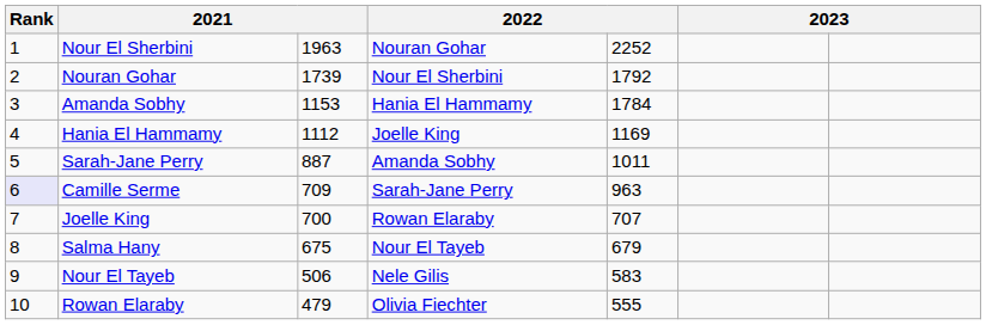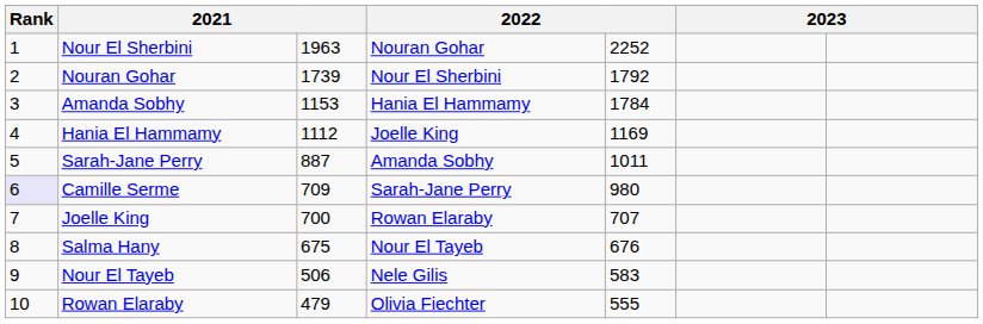 <table class=wikitable>
 <tr>
 <th>Rank</th>
 <th colspan=2 width="280">2021</th>
 <th colspan=2 width="280">2022</th>
 <th colspan=2 width="280">2023</th>
 </tr>
 <tr>
 <td>1</td>
 <td> <a href='#'>Nour El Sherbini</a></td>
 <td>1963</td>
 <td> <a href='#'>Nouran Gohar</a></td>
 <td>2252</td>
 <td></td>
 <td></td>
 </tr>
 <tr>
 <td>2</td>
 <td> <a href='#'>Nouran Gohar</a></td>
 <td>1739</td>
 <td> <a href='#'>Nour El Sherbini</a></td>
 <td>1792</td>
 <td></td>
 <td></td>
 </tr>
 <tr>
 <td>3</td>
 <td> <a href='#'>Amanda Sobhy</a></td>
 <td>1153</td>
 <td> <a href='#'>Hania El Hammamy</a></td>
 <td>1784</td>
 <td></td>
 <td></td>
 </tr>
 <tr>
 <td>4</td>
 <td> <a href='#'>Hania El Hammamy</a></td>
 <td>1112</td>
 <td> <a href='#'>Joelle King</a></td>
 <td>1169</td>
 <td></td>
 </tr>
 <tr>
 <td>5</td>
 <td> <a href='#'>Sarah-Jane Perry</a></td>
 <td>887</td>
 <td> <a href='#'>Amanda Sobhy</a></td>
 <td>1011</td>
 <td></td>
 <td></td>
 </tr>
 <tr>
 <td style="background: lavender;">6</td>
 <td> <a href='#'>Camille Serme</a></td>
 <td>709</td>
 <td> <a href='#'>Sarah-Jane Perry</a></td>
-<td>963</td>
+<td>980</td>
 <td></td>
 <td></td>
 </tr>
 <tr>
 <td>7</td>
 <td> <a href='#'>Joelle King</a></td>
 <td>700</td>
 <td> <a href='#'>Rowan Elaraby</a></td>
 <td>707</td>
 <td></td>
 <td></td>
 </tr>
 <tr>
 <td>8</td>
 <td> <a href='#'>Salma Hany</a></td>
 <td>675</td>
 <td> <a href='#'>Nour El Tayeb</a></td>
-<td>679</td>
+<td>676</td>
 <td></td>
 <td></td>
 </tr>
 <tr>
 <td>9</td>
 <td> <a href='#'>Nour El Tayeb</a></td>
 <td>506</td>
 <td> <a href='#'>Nele Gilis</a></td>
 <td>583</td>
 <td></td>
 <td></td>
 </tr>
 <tr>
 <td>10</td>
 <td> <a href='#'>Rowan Elaraby</a></td>
 <td>479</td>
 <td> <a href='#'>Olivia Fiechter</a></td>
 <td>555</td>
 <td></td>
 <td></td>
 </tr>
 </table>
